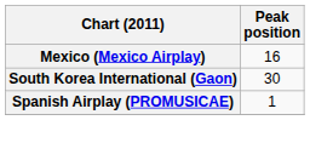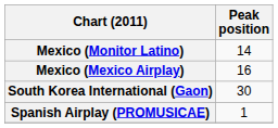 <table class="wikitable sortable plainrowheaders">
 <tr>
 <th>Chart (2011)</th>
 <th>Peak<br>position</th>
+</tr>
+<tr>
+<th scope="row">Mexico (<a href='#'>Monitor Latino</a>)</th>
+<td style="text-align:center;">14</td>
 </tr>
 <tr>
 <th scope="row">Mexico (<a href='#'>Mexico Airplay</a>)</th>
 <td style="text-align:center;">16</td>
 </tr>
 <tr>
 <th scope="row">South Korea International (<a href='#'>Gaon</a>)</th>
 <td style="text-align:center;">30</td>
 </tr>
 <tr>
 <th scope="row">Spanish Airplay (<a href='#'>PROMUSICAE</a>)</th>
 <td style="text-align:center;">1</td>
 </tr>
 <tr>
 </tr>
 <tr>
 </tr>
 <tr>
 </tr>
 </table>
